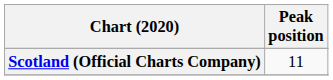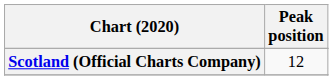 <table class="wikitable sortable plainrowheaders" style="text-align:center">
 <tr>
 <th scope="col">Chart (2020)</th>
 <th scope="col">Peak<br>position</th>
 </tr>
 <tr>
 </tr>
 <tr>
 <th scope="row"><a href='#'>Scotland</a> (Official Charts Company)</th>
-<td>11</td>
+<td>12</td>
 </tr>
 <tr>
 </tr>
 <tr>
 </tr>
 </table>
